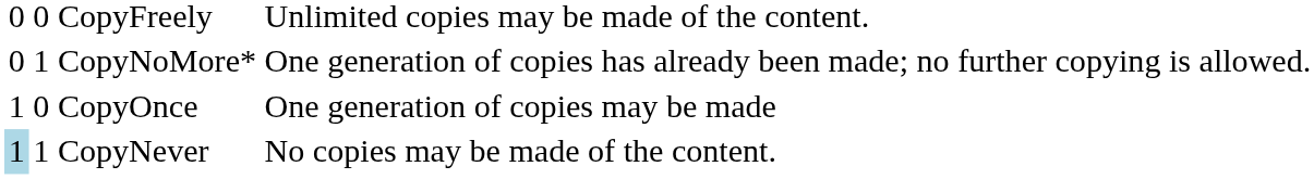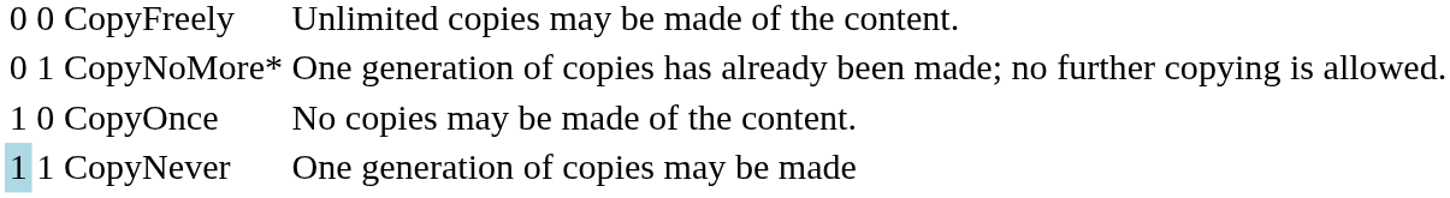 <table border="0" cellpadding="2" cellspacing="0">
 <tr>
 <td>0</td>
 <td>0</td>
 <td>CopyFreely</td>
 <td>Unlimited copies may be made of the content.</td>
 </tr>
 <tr>
 <td>0</td>
 <td>1</td>
 <td>CopyNoMore*</td>
 <td>One generation of copies has already been made; no further copying is allowed.</td>
 </tr>
 <tr>
 <td>1</td>
 <td>0</td>
 <td>CopyOnce</td>
-<td>One generation of copies may be made</td>
+<td>No copies may be made of the content.</td>
 </tr>
 <tr>
 <td style="background: lightblue;">1</td>
 <td>1</td>
 <td>CopyNever</td>
-<td>No copies may be made of the content.</td>
+<td>One generation of copies may be made</td>
 </tr>
 </table>
